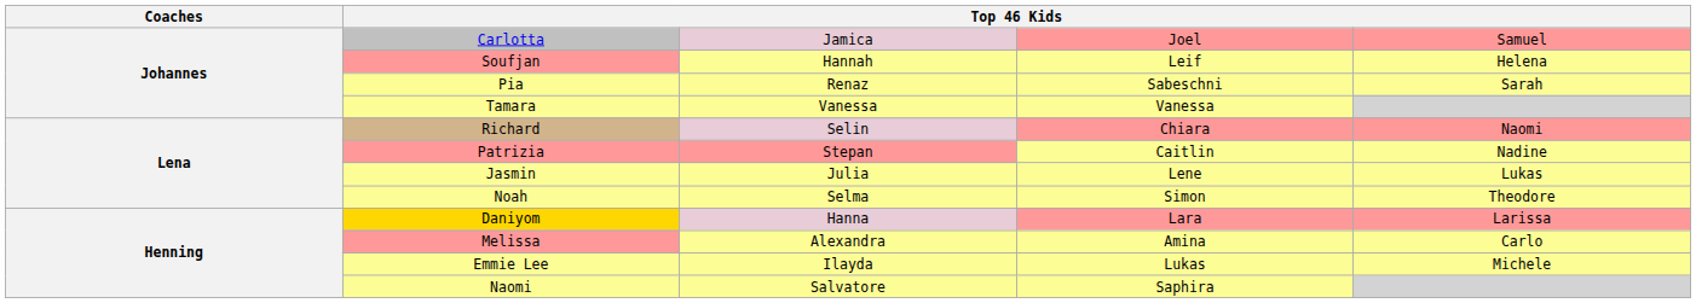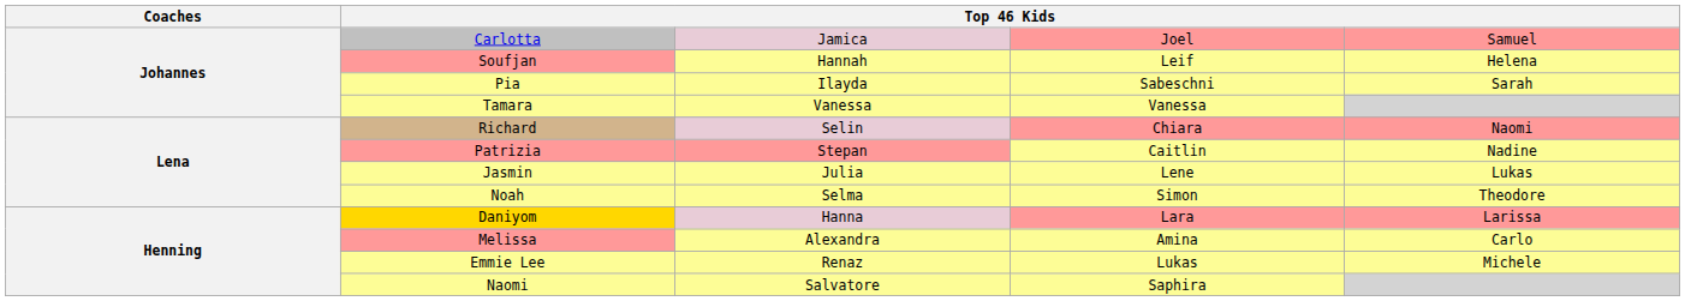 <table class="wikitable" style="text-align:center; width:100%">
 <tr>
 <th width="20%" scope="col">Coaches</th>
 <th width="80%" colspan="6" scope="col">Top 46 Kids</th>
 </tr>
 <tr>
 <th rowspan="4">Johannes</th>
 <td style="background:silver; width:20%"><a href='#'>Carlotta</a></td>
 <td style="background:#E8CCD7; width:20%">Jamica</td>
 <td style="background:#FF9999; width:20%">Joel</td>
 <td style="background:#FF9999; width:20%">Samuel</td>
 </tr>
 <tr>
 <td style="background:#FF9999">Soufjan</td>
 <td style="background:#FDFD96">Hannah</td>
 <td style="background:#FDFD96">Leif</td>
 <td style="background:#FDFD96">Helena</td>
 </tr>
 <tr>
 <td style="background:#FDFD96">Pia</td>
-<td style="background:#FDFD96">Renaz</td>
+<td style="background:#FDFD96">Ilayda</td>
 <td style="background:#FDFD96">Sabeschni</td>
 <td style="background:#FDFD96">Sarah</td>
 </tr>
 <tr>
 <td style="background:#FDFD96">Tamara</td>
 <td style="background:#FDFD96">Vanessa</td>
 <td style="background:#FDFD96">Vanessa</td>
 <td style="background:lightgrey"></td>
 </tr>
 <tr>
 <th rowspan="4">Lena</th>
 <td style="background:tan">Richard</td>
 <td style="background:#E8CCD7">Selin</td>
 <td style="background:#FF9999">Chiara</td>
 <td style="background:#FF9999">Naomi</td>
 </tr>
 <tr>
 <td style="background:#FF9999">Patrizia</td>
 <td style="background:#FF9999">Stepan</td>
 <td style="background:#FDFD96">Caitlin</td>
 <td style="background:#FDFD96">Nadine</td>
 </tr>
 <tr>
 <td style="background:#FDFD96">Jasmin</td>
 <td style="background:#FDFD96">Julia</td>
 <td style="background:#FDFD96">Lene</td>
 <td style="background:#FDFD96">Lukas</td>
 </tr>
 <tr>
 <td style="background:#FDFD96">Noah</td>
 <td style="background:#FDFD96">Selma</td>
 <td style="background:#FDFD96">Simon</td>
 <td style="background:#FDFD96">Theodore</td>
 </tr>
 <tr>
 <th rowspan="4">Henning</th>
 <td style="background:gold">Daniyom</td>
 <td style="background:#E8CCD7">Hanna</td>
 <td style="background:#FF9999">Lara</td>
 <td style="background:#FF9999">Larissa</td>
 </tr>
 <tr>
 <td style="background:#FF9999">Melissa</td>
 <td style="background:#FDFD96">Alexandra</td>
 <td style="background:#FDFD96">Amina</td>
 <td style="background:#FDFD96">Carlo</td>
 </tr>
 <tr>
 <td style="background:#FDFD96">Emmie Lee</td>
-<td style="background:#FDFD96">Ilayda</td>
+<td style="background:#FDFD96">Renaz</td>
 <td style="background:#FDFD96">Lukas</td>
 <td style="background:#FDFD96">Michele</td>
 </tr>
 <tr>
 <td style="background:#FDFD96">Naomi</td>
 <td style="background:#FDFD96">Salvatore</td>
 <td style="background:#FDFD96">Saphira</td>
 <td style="background:lightgrey"></td>
 </tr>
 </table>
